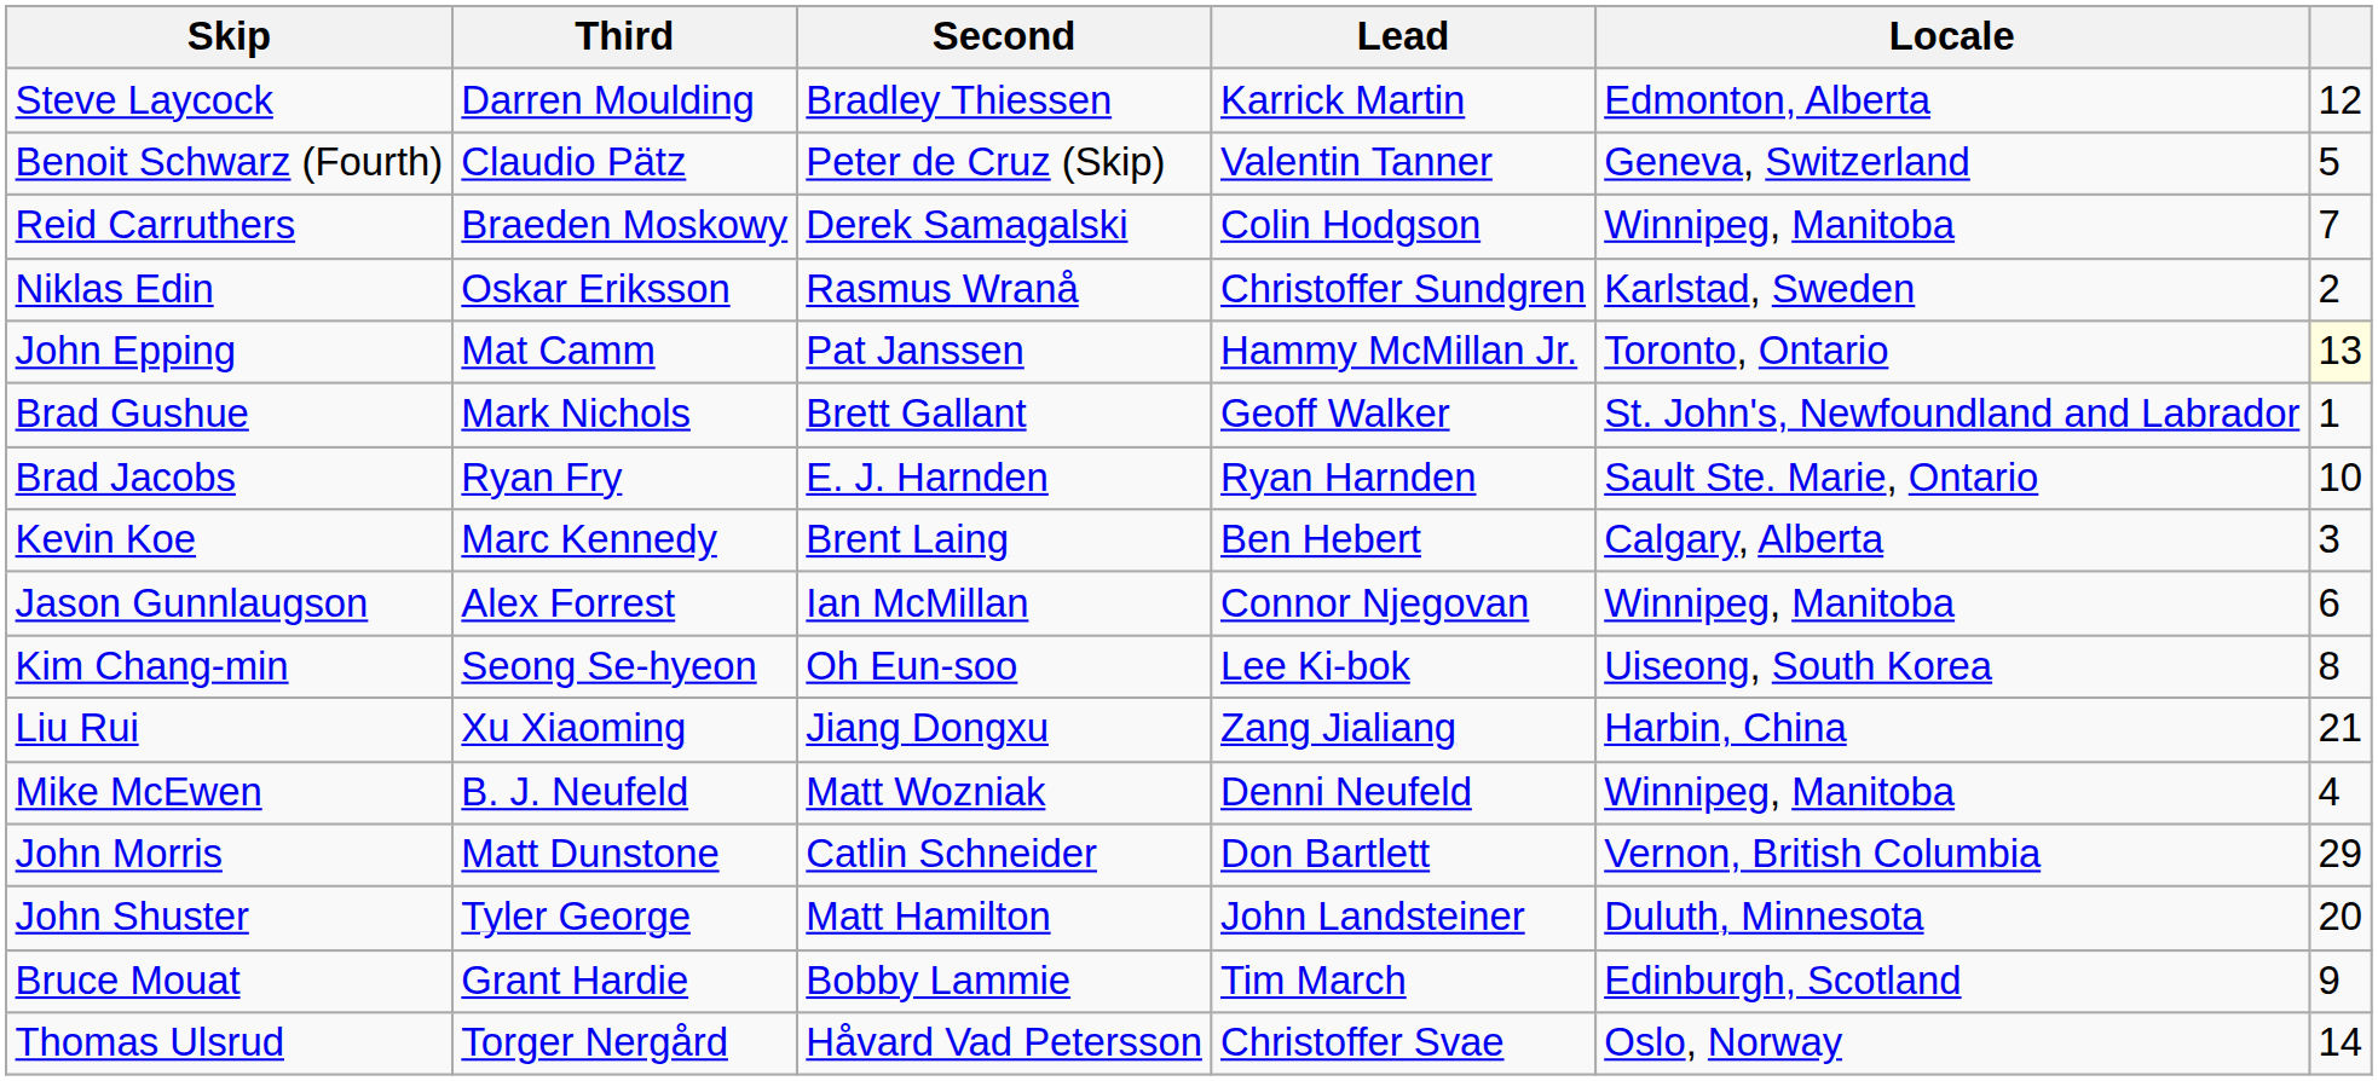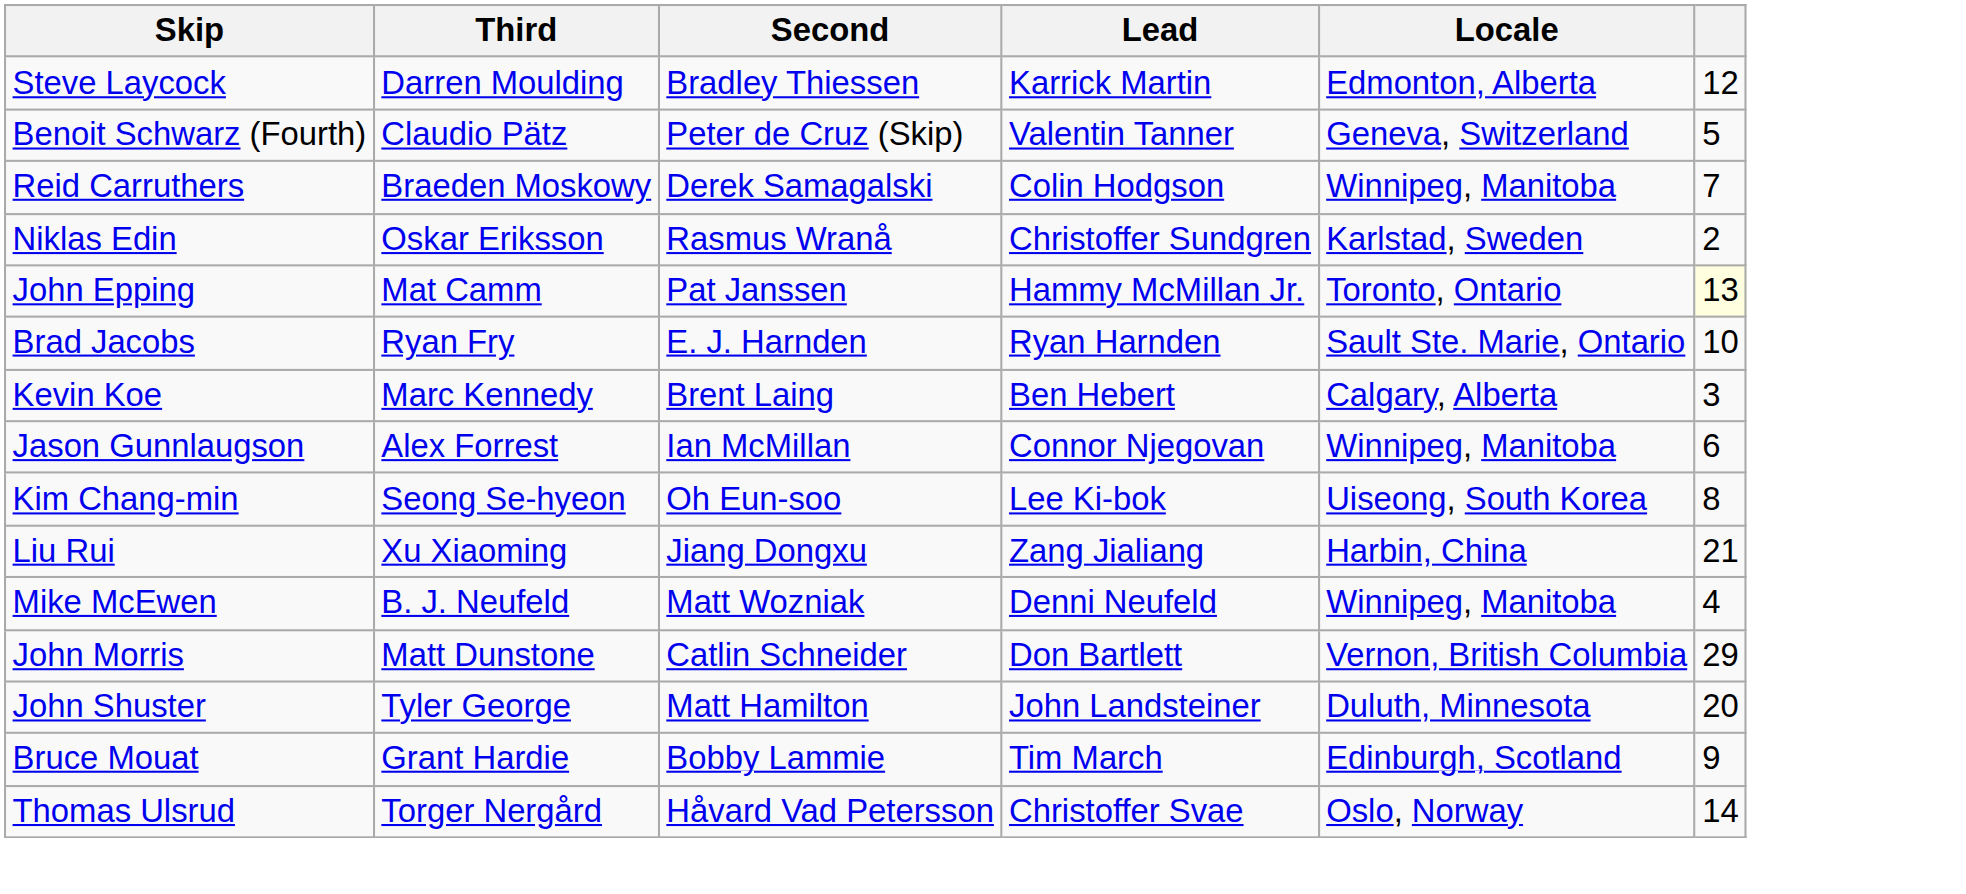 <table class=wikitable>
 <tr>
 <th>Skip</th>
 <th>Third</th>
 <th>Second</th>
 <th>Lead</th>
 <th>Locale</th>
 <th></th>
 </tr>
 <tr>
 <td><a href='#'>Steve Laycock</a></td>
 <td><a href='#'>Darren Moulding</a></td>
 <td><a href='#'>Bradley Thiessen</a></td>
 <td><a href='#'>Karrick Martin</a></td>
 <td>  <a href='#'>Edmonton, Alberta</a></td>
 <td>12</td>
 </tr>
 <tr>
 <td><a href='#'>Benoit Schwarz</a>  (Fourth)</td>
 <td><a href='#'>Claudio Pätz</a></td>
 <td><a href='#'>Peter de Cruz</a>  (Skip)</td>
 <td><a href='#'>Valentin Tanner</a></td>
 <td> <a href='#'>Geneva</a>, <a href='#'>Switzerland</a></td>
 <td>5</td>
 </tr>
 <tr>
 <td><a href='#'>Reid Carruthers</a></td>
 <td><a href='#'>Braeden Moskowy</a></td>
 <td><a href='#'>Derek Samagalski</a></td>
 <td><a href='#'>Colin Hodgson</a></td>
 <td> <a href='#'>Winnipeg</a>, <a href='#'>Manitoba</a></td>
 <td>7</td>
 </tr>
 <tr>
 <td><a href='#'>Niklas Edin</a></td>
 <td><a href='#'>Oskar Eriksson</a></td>
 <td><a href='#'>Rasmus Wranå</a></td>
 <td><a href='#'>Christoffer Sundgren</a></td>
 <td> <a href='#'>Karlstad</a>, <a href='#'>Sweden</a></td>
 <td>2</td>
 </tr>
 <tr>
 <td><a href='#'>John Epping</a></td>
 <td><a href='#'>Mat Camm</a></td>
 <td><a href='#'>Pat Janssen</a></td>
 <td><a href='#'>Hammy McMillan Jr.</a></td>
 <td> <a href='#'>Toronto</a>, <a href='#'>Ontario</a></td>
 <td style="background: lightyellow;">13</td>
-</tr>
-<tr>
-<td><a href='#'>Brad Gushue</a></td>
-<td><a href='#'>Mark Nichols</a></td>
-<td><a href='#'>Brett Gallant</a></td>
-<td><a href='#'>Geoff Walker</a></td>
-<td> <a href='#'>St. John's, Newfoundland and Labrador</a></td>
-<td>1</td>
 </tr>
 <tr>
 <td><a href='#'>Brad Jacobs</a></td>
 <td><a href='#'>Ryan Fry</a></td>
 <td><a href='#'>E. J. Harnden</a></td>
 <td><a href='#'>Ryan Harnden</a></td>
 <td> <a href='#'>Sault Ste. Marie</a>, <a href='#'>Ontario</a></td>
 <td>10</td>
 </tr>
 <tr>
 <td><a href='#'>Kevin Koe</a></td>
 <td><a href='#'>Marc Kennedy</a></td>
 <td><a href='#'>Brent Laing</a></td>
 <td><a href='#'>Ben Hebert</a></td>
 <td> <a href='#'>Calgary</a>, <a href='#'>Alberta</a></td>
 <td>3</td>
 </tr>
 <tr>
 <td><a href='#'>Jason Gunnlaugson</a></td>
 <td><a href='#'>Alex Forrest</a></td>
 <td><a href='#'>Ian McMillan</a></td>
 <td><a href='#'>Connor Njegovan</a></td>
 <td> <a href='#'>Winnipeg</a>, <a href='#'>Manitoba</a></td>
 <td>6</td>
 </tr>
 <tr>
 <td><a href='#'>Kim Chang-min</a></td>
 <td><a href='#'>Seong Se-hyeon</a></td>
 <td><a href='#'>Oh Eun-soo</a></td>
 <td><a href='#'>Lee Ki-bok</a></td>
 <td> <a href='#'>Uiseong</a>, <a href='#'>South Korea</a></td>
 <td>8</td>
 </tr>
 <tr>
 <td><a href='#'>Liu Rui</a></td>
 <td><a href='#'>Xu Xiaoming</a></td>
 <td><a href='#'>Jiang Dongxu</a></td>
 <td><a href='#'>Zang Jialiang</a></td>
 <td> <a href='#'>Harbin, China</a></td>
 <td>21</td>
 </tr>
 <tr>
 <td><a href='#'>Mike McEwen</a></td>
 <td><a href='#'>B. J. Neufeld</a></td>
 <td><a href='#'>Matt Wozniak</a></td>
 <td><a href='#'>Denni Neufeld</a></td>
 <td> <a href='#'>Winnipeg</a>, <a href='#'>Manitoba</a></td>
 <td>4</td>
 </tr>
 <tr>
 <td><a href='#'>John Morris</a></td>
 <td><a href='#'>Matt Dunstone</a></td>
 <td><a href='#'>Catlin Schneider</a></td>
 <td><a href='#'>Don Bartlett</a></td>
 <td> <a href='#'>Vernon, British Columbia</a></td>
 <td>29</td>
 </tr>
 <tr>
 <td><a href='#'>John Shuster</a></td>
 <td><a href='#'>Tyler George</a></td>
 <td><a href='#'>Matt Hamilton</a></td>
 <td><a href='#'>John Landsteiner</a></td>
 <td> <a href='#'>Duluth, Minnesota</a></td>
 <td>20</td>
 </tr>
 <tr>
 <td><a href='#'>Bruce Mouat</a></td>
 <td><a href='#'>Grant Hardie</a></td>
 <td><a href='#'>Bobby Lammie</a></td>
 <td><a href='#'>Tim March</a></td>
 <td> <a href='#'>Edinburgh, Scotland</a></td>
 <td>9</td>
 </tr>
 <tr>
 <td><a href='#'>Thomas Ulsrud</a></td>
 <td><a href='#'>Torger Nergård</a></td>
 <td><a href='#'>Håvard Vad Petersson</a></td>
 <td><a href='#'>Christoffer Svae</a></td>
 <td> <a href='#'>Oslo</a>, <a href='#'>Norway</a></td>
 <td>14</td>
 </tr>
 </table>
